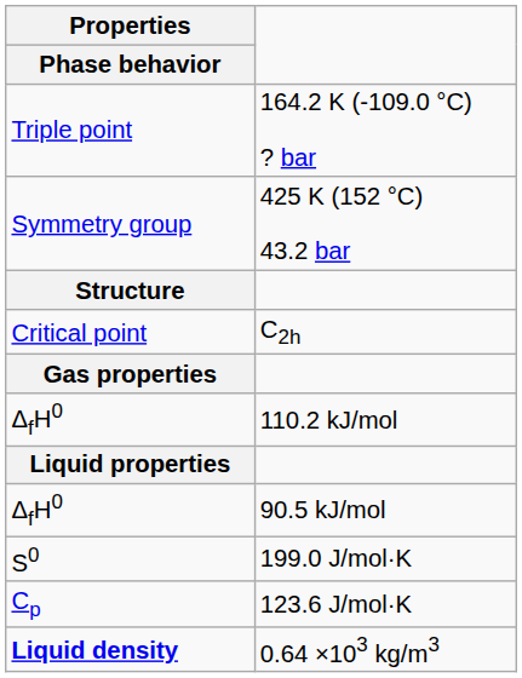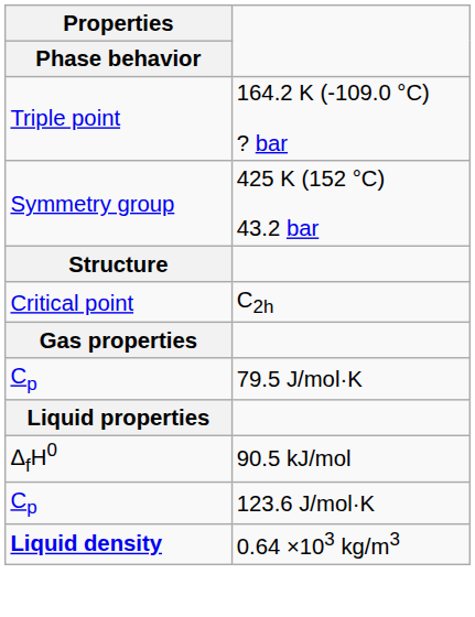 <table class="wikitable floatleft" style="font-size:90%; width:300px;">
 <tr>
 <th><span>Properties</span></th>
 </tr>
 <tr>
 <th>Phase behavior</th>
 </tr>
 <tr>
 <td><a href='#'>Triple point</a></td>
 <td>164.2 K (-109.0 °C)<br><br>? <a href='#'>bar</a></td>
 </tr>
 <tr>
 <td><a href='#'>Symmetry group</a></td>
 <td>425 K (152 °C)<br><br>43.2 <a href='#'>bar</a></td>
 </tr>
 <tr>
 <th>Structure</th>
 </tr>
 <tr>
 <td><a href='#'>Critical point</a></td>
 <td>C<sub>2h</sub></td>
 </tr>
 <tr>
 <th>Gas properties</th>
 </tr>
 <tr>
-<td>Δ<sub>f</sub>H<sup>0</sup></td>
-<td>110.2 kJ/mol</td>
+<td><a href='#'>C<sub>p</sub></a></td>
+<td>79.5 J/mol·K</td>
 </tr>
 <tr>
 <th>Liquid properties</th>
 </tr>
 <tr>
 <td>Δ<sub>f</sub>H<sup>0</sup></td>
 <td>90.5 kJ/mol</td>
-</tr>
-<tr>
-<td>S<sup>0</sup></td>
-<td>199.0 J/mol·K</td>
 </tr>
 <tr>
 <td><a href='#'>C<sub>p</sub></a></td>
 <td>123.6 J/mol·K</td>
 </tr>
 <tr>
 <td><strong><a href='#'>Liquid density</a></strong></td>
 <td>0.64 ×10<sup>3</sup> kg/m<sup>3</sup></td>
 </tr>
 </table>
